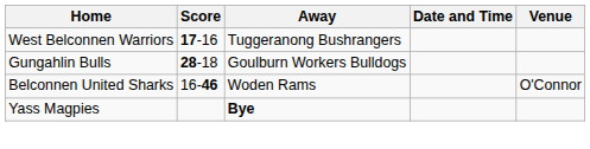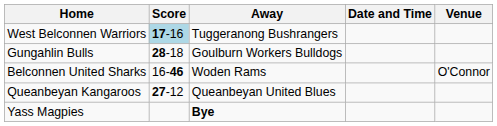 <table class="wikitable">
 <tr>
 <th>Home</th>
 <th>Score</th>
 <th>Away</th>
 <th>Date and Time</th>
 <th>Venue</th>
 </tr>
 <tr>
 <td> West Belconnen Warriors</td>
-<td><strong>17</strong>-16</td>
+<td style="background: lightblue;"><strong>17</strong>-16</td>
 <td> Tuggeranong Bushrangers</td>
 <td></td>
 <td></td>
 </tr>
 <tr>
 <td> Gungahlin Bulls</td>
 <td><strong>28</strong>-18</td>
 <td> Goulburn Workers Bulldogs</td>
 <td></td>
 <td></td>
 </tr>
 <tr>
 <td> Belconnen United Sharks</td>
 <td>16-<strong>46</strong></td>
 <td> Woden Rams</td>
 <td></td>
 <td>O'Connor</td>
 </tr>
 <tr>
+<td> Queanbeyan Kangaroos</td>
+<td><strong>27</strong>-12</td>
+<td> Queanbeyan United Blues</td>
+<td></td>
+<td></td>
+</tr>
+<tr>
 <td> Yass Magpies</td>
 <td></td>
 <td><strong>Bye</strong></td>
 <td></td>
 <td></td>
 </tr>
 </table>
